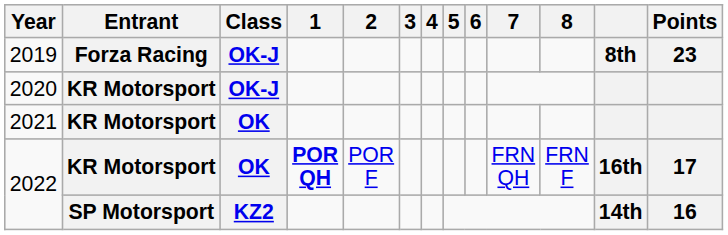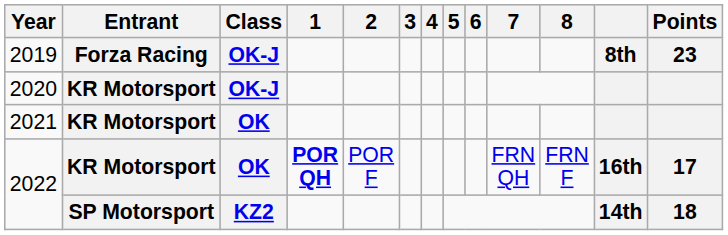 <table class="wikitable" style="text-align:center; font-size:85%">
 <tr>
 <th>Year</th>
 <th>Entrant</th>
 <th>Class</th>
 <th>1</th>
 <th>2</th>
 <th>3</th>
 <th>4</th>
 <th>5</th>
 <th>6</th>
 <th>7</th>
 <th>8</th>
 <th></th>
 <th>Points</th>
 </tr>
 <tr>
 <td>2019</td>
 <th nowrap>Forza Racing</th>
 <th><a href='#'>OK-J</a></th>
 <td></td>
 <td></td>
 <td></td>
 <td></td>
 <td></td>
 <td></td>
 <td></td>
 <td></td>
 <th>8th</th>
 <th>23</th>
 </tr>
 <tr>
 <td>2020</td>
 <th nowrap>KR Motorsport</th>
 <th><a href='#'>OK-J</a></th>
 <td></td>
 <td></td>
 <td></td>
 <td></td>
 <td></td>
 <td></td>
 <td colspan="2"></td>
 <th></th>
 <th></th>
 </tr>
 <tr>
 <td>2021</td>
 <th nowrap>KR Motorsport</th>
 <th><a href='#'>OK</a></th>
 <td></td>
 <td></td>
 <td></td>
 <td></td>
 <td></td>
 <td></td>
 <td></td>
 <td></td>
 <th></th>
 <th></th>
 </tr>
 <tr>
 <td rowspan="2">2022</td>
 <th nowrap>KR Motorsport</th>
 <th><a href='#'>OK</a></th>
 <td><strong><a href='#'>POR<br>QH</a></strong></td>
 <td><a href='#'>POR<br>F</a></td>
 <td></td>
 <td></td>
 <td></td>
 <td></td>
 <td><a href='#'>FRN<br>QH</a></td>
 <td><a href='#'>FRN<br>F</a></td>
 <th>16th</th>
 <th>17</th>
 </tr>
 <tr>
 <th nowrap>SP Motorsport</th>
 <th><a href='#'>KZ2</a></th>
 <td></td>
 <td></td>
 <td></td>
 <td></td>
 <td colspan="4"></td>
 <th>14th</th>
-<th>16</th>
+<th>18</th>
 </tr>
 </table>
